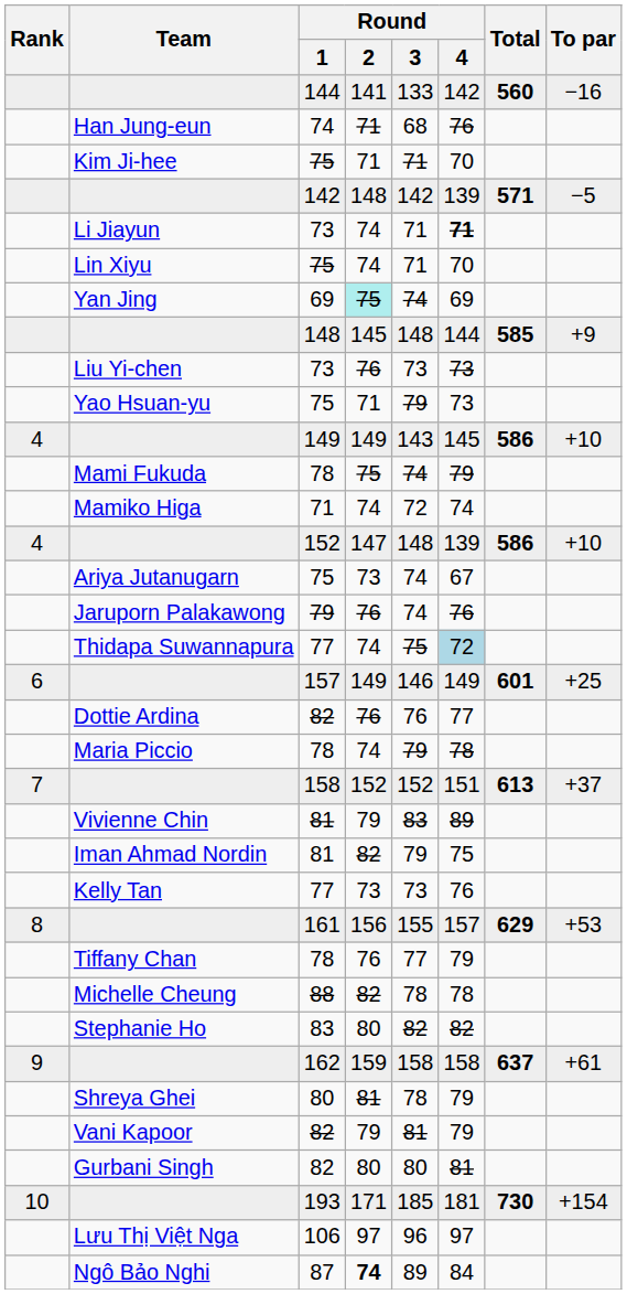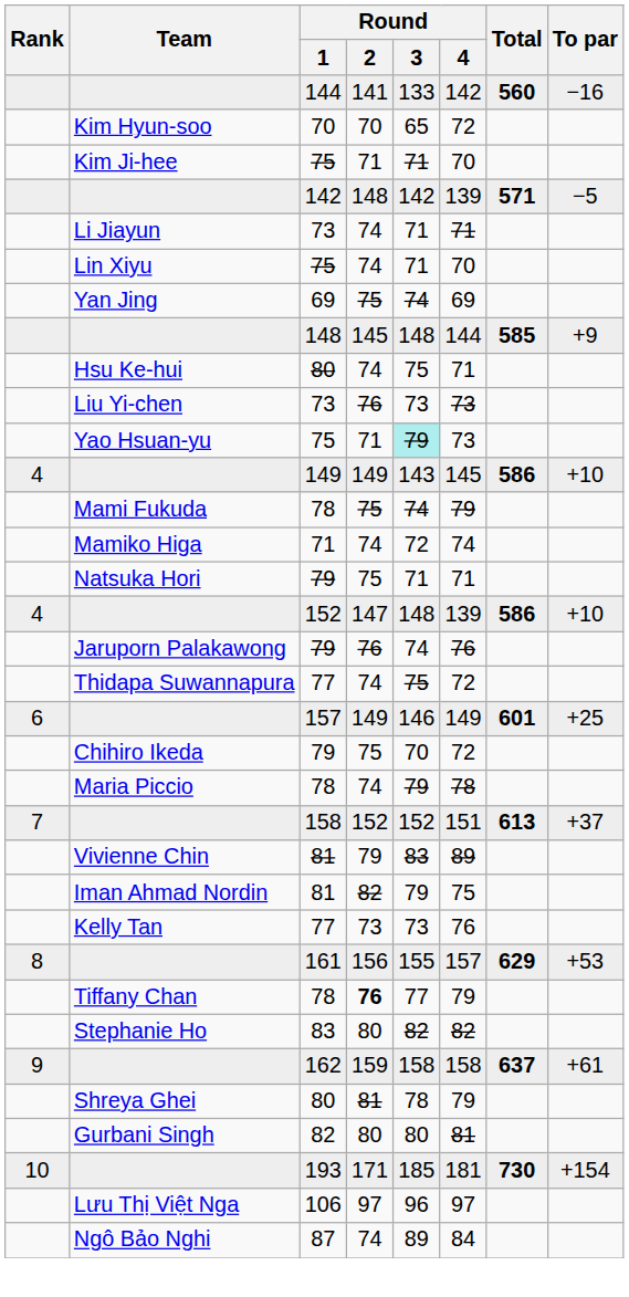 <table class=wikitable style="text-align:center">
 <tr>
 <th rowspan="2">Rank</th>
 <th rowspan="2">Team</th>
 <th colspan="4">Round</th>
 <th rowspan="2">Total</th>
 <th rowspan="2">To par</th>
 </tr>
 <tr>
 <th>1</th>
 <th>2</th>
 <th>3</th>
 <th>4</th>
 </tr>
 <tr style="background:#eeeeee;">
 <td></td>
 <td align=left></td>
 <td>144</td>
 <td>141</td>
 <td>133</td>
 <td>142</td>
 <td><strong>560</strong></td>
 <td>−16</td>
 </tr>
 <tr>
 <td></td>
-<td align=left><a href='#'>Han Jung-eun</a></td>
-<td>74</td>
-<td><s>71</s></td>
-<td>68</td>
-<td><s>76</s></td>
+<td align=left><a href='#'>Kim Hyun-soo</a></td>
+<td>70</td>
+<td>70</td>
+<td>65</td>
+<td>72</td>
 <td></td>
 <td></td>
 </tr>
 <tr>
 <td></td>
 <td align=left><a href='#'>Kim Ji-hee</a></td>
 <td><s>75</s></td>
 <td>71</td>
 <td><s>71</s></td>
 <td>70</td>
 <td></td>
 <td></td>
 </tr>
 <tr style="background:#eeeeee;">
 <td></td>
 <td align=left></td>
 <td>142</td>
 <td>148</td>
 <td>142</td>
 <td>139</td>
 <td><strong>571</strong></td>
 <td>−5</td>
 </tr>
 <tr>
 <td></td>
 <td align=left><a href='#'>Li Jiayun</a></td>
 <td>73</td>
 <td>74</td>
 <td>71</td>
-<td><strong><s>71</s></strong></td>
+<td><s>71</s></td>
 <td></td>
 <td></td>
 </tr>
 <tr>
 <td></td>
 <td align=left><a href='#'>Lin Xiyu</a></td>
 <td><s>75</s></td>
 <td>74</td>
 <td>71</td>
 <td>70</td>
 <td></td>
 <td></td>
 </tr>
 <tr>
 <td></td>
 <td align=left><a href='#'>Yan Jing</a></td>
 <td>69</td>
-<td style="background: paleturquoise;"><s>75</s></td>
+<td><s>75</s></td>
 <td><s>74</s></td>
 <td>69</td>
 <td></td>
 <td></td>
 </tr>
 <tr style="background:#eeeeee;">
 <td></td>
 <td align=left></td>
 <td>148</td>
 <td>145</td>
 <td>148</td>
 <td>144</td>
 <td><strong>585</strong></td>
 <td>+9</td>
 </tr>
 <tr>
 <td></td>
+<td align=left><a href='#'>Hsu Ke-hui</a></td>
+<td><s>80</s></td>
+<td>74</td>
+<td>75</td>
+<td>71</td>
+<td></td>
+<td></td>
+</tr>
+<tr>
+<td></td>
 <td align=left><a href='#'>Liu Yi-chen</a></td>
 <td>73</td>
 <td><s>76</s></td>
 <td>73</td>
 <td><s>73</s></td>
 <td></td>
 <td></td>
 </tr>
 <tr>
 <td></td>
 <td align=left><a href='#'>Yao Hsuan-yu</a></td>
 <td>75</td>
 <td>71</td>
-<td><s>79</s></td>
+<td style="background: paleturquoise;"><s>79</s></td>
 <td>73</td>
 <td></td>
 <td></td>
 </tr>
 <tr style="background:#eeeeee;">
 <td>4</td>
 <td align=left></td>
 <td>149</td>
 <td>149</td>
 <td>143</td>
 <td>145</td>
 <td><strong>586</strong></td>
 <td>+10</td>
 </tr>
 <tr>
 <td></td>
 <td align=left><a href='#'>Mami Fukuda</a></td>
 <td>78</td>
 <td><s>75</s></td>
 <td><s>74</s></td>
 <td><s>79</s></td>
 <td></td>
 <td></td>
 </tr>
 <tr>
 <td></td>
 <td align=left><a href='#'>Mamiko Higa</a></td>
 <td>71</td>
 <td>74</td>
 <td>72</td>
 <td>74</td>
 <td></td>
 <td></td>
 </tr>
+<tr>
+<td></td>
+<td align=left><a href='#'>Natsuka Hori</a></td>
+<td><s>79</s></td>
+<td>75</td>
+<td>71</td>
+<td>71</td>
+<td></td>
+<td></td>
+</tr>
 <tr style="background:#eeeeee;">
 <td>4</td>
 <td align=left></td>
 <td>152</td>
 <td>147</td>
 <td>148</td>
 <td>139</td>
 <td><strong>586</strong></td>
 <td>+10</td>
-</tr>
-<tr>
-<td></td>
-<td align=left><a href='#'>Ariya Jutanugarn</a></td>
-<td>75</td>
-<td>73</td>
-<td>74</td>
-<td>67</td>
-<td></td>
-<td></td>
 </tr>
 <tr>
 <td></td>
 <td align=left><a href='#'>Jaruporn Palakawong</a></td>
 <td><s>79</s></td>
 <td><s>76</s></td>
 <td>74</td>
 <td><s>76</s></td>
 <td></td>
 <td></td>
 </tr>
 <tr>
 <td></td>
 <td align=left><a href='#'>Thidapa Suwannapura</a></td>
 <td>77</td>
 <td>74</td>
 <td><s>75</s></td>
-<td style="background: lightblue;">72</td>
+<td>72</td>
 <td></td>
 <td></td>
 </tr>
 <tr style="background:#eeeeee;">
 <td>6</td>
 <td align=left></td>
 <td>157</td>
 <td>149</td>
 <td>146</td>
 <td>149</td>
 <td><strong>601</strong></td>
 <td>+25</td>
 </tr>
 <tr>
 <td></td>
-<td align=left><a href='#'>Dottie Ardina</a></td>
-<td><s>82</s></td>
-<td><s>76</s></td>
-<td>76</td>
-<td>77</td>
+<td align=left><a href='#'>Chihiro Ikeda</a></td>
+<td>79</td>
+<td>75</td>
+<td>70</td>
+<td>72</td>
 <td></td>
 <td></td>
 </tr>
 <tr>
 <td></td>
 <td align=left><a href='#'>Maria Piccio</a></td>
 <td>78</td>
 <td>74</td>
 <td><s>79</s></td>
 <td><s>78</s></td>
 <td></td>
 <td></td>
 </tr>
 <tr style="background:#eeeeee;">
 <td>7</td>
 <td align=left></td>
 <td>158</td>
 <td>152</td>
 <td>152</td>
 <td>151</td>
 <td><strong>613</strong></td>
 <td>+37</td>
 </tr>
 <tr>
 <td></td>
 <td align=left><a href='#'>Vivienne Chin</a></td>
 <td><s>81</s></td>
 <td>79</td>
 <td><s>83</s></td>
 <td><s>89</s></td>
 <td></td>
 <td></td>
 </tr>
 <tr>
 <td></td>
 <td align=left><a href='#'>Iman Ahmad Nordin</a></td>
 <td>81</td>
 <td><s>82</s></td>
 <td>79</td>
 <td>75</td>
 <td></td>
 <td></td>
 </tr>
 <tr>
 <td></td>
 <td align=left><a href='#'>Kelly Tan</a></td>
 <td>77</td>
 <td>73</td>
 <td>73</td>
 <td>76</td>
 <td></td>
 <td></td>
 </tr>
 <tr style="background:#eeeeee;">
 <td>8</td>
 <td align=left></td>
 <td>161</td>
 <td>156</td>
 <td>155</td>
 <td>157</td>
 <td><strong>629</strong></td>
 <td>+53</td>
 </tr>
 <tr>
 <td></td>
 <td align=left><a href='#'>Tiffany Chan</a></td>
 <td>78</td>
-<td>76</td>
+<td><strong>76</strong></td>
 <td>77</td>
 <td>79</td>
-<td></td>
-<td></td>
-</tr>
-<tr>
-<td></td>
-<td align=left><a href='#'>Michelle Cheung</a></td>
-<td><s>88</s></td>
-<td><s>82</s></td>
-<td>78</td>
-<td>78</td>
 <td></td>
 <td></td>
 </tr>
 <tr>
 <td></td>
 <td align=left><a href='#'>Stephanie Ho</a></td>
 <td>83</td>
 <td>80</td>
 <td><s>82</s></td>
 <td><s>82</s></td>
 <td></td>
 <td></td>
 </tr>
 <tr style="background:#eeeeee;">
 <td>9</td>
 <td align=left></td>
 <td>162</td>
 <td>159</td>
 <td>158</td>
 <td>158</td>
 <td><strong>637</strong></td>
 <td>+61</td>
 </tr>
 <tr>
 <td></td>
 <td align=left><a href='#'>Shreya Ghei</a></td>
 <td>80</td>
 <td><s>81</s></td>
 <td>78</td>
-<td>79</td>
-<td></td>
-<td></td>
-</tr>
-<tr>
-<td></td>
-<td align=left><a href='#'>Vani Kapoor</a></td>
-<td><s>82</s></td>
-<td>79</td>
-<td><s>81</s></td>
 <td>79</td>
 <td></td>
 <td></td>
 </tr>
 <tr>
 <td></td>
 <td align=left><a href='#'>Gurbani Singh</a></td>
 <td>82</td>
 <td>80</td>
 <td>80</td>
 <td><s>81</s></td>
 <td></td>
 <td></td>
 </tr>
 <tr style="background:#eeeeee;">
 <td>10</td>
 <td align=left></td>
 <td>193</td>
 <td>171</td>
 <td>185</td>
 <td>181</td>
 <td><strong>730</strong></td>
 <td>+154</td>
 </tr>
 <tr>
 <td></td>
 <td align=left><a href='#'>Lưu Thị Việt Nga</a></td>
 <td>106</td>
 <td>97</td>
 <td>96</td>
 <td>97</td>
 <td></td>
 <td></td>
 </tr>
 <tr>
 <td></td>
 <td align=left><a href='#'>Ngô Bảo Nghi</a></td>
 <td>87</td>
-<td><strong>74</strong></td>
+<td>74</td>
 <td>89</td>
 <td>84</td>
 <td></td>
 <td></td>
 </tr>
 </table>
